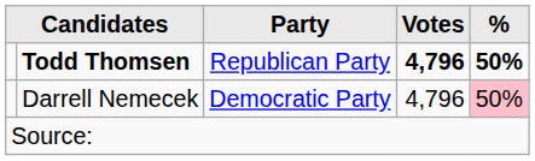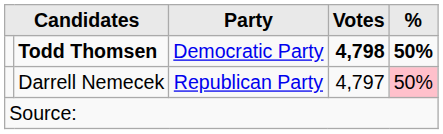 <table class=wikitable style="font-size:95%; text-align:right;">
 <tr>
 <th style="background-color:#E9E9E9" align=center colspan=2>Candidates</th>
 <th style="background-color:#E9E9E9" align=center>Party</th>
 <th style="background-color:#E9E9E9" align=center>Votes</th>
 <th style="background-color:#E9E9E9" align=center>%</th>
 </tr>
 <tr>
 <td></td>
 <td align=left><strong>Todd Thomsen</strong></td>
-<td align=center><a href='#'>Republican Party</a></td>
-<td><strong>4,796</strong></td>
+<td align=center><a href='#'>Democratic Party</a></td>
+<td><strong>4,798</strong></td>
 <td><strong>50%</strong></td>
 </tr>
 <tr>
 <td></td>
 <td align=left>Darrell Nemecek</td>
-<td align=center><a href='#'>Democratic Party</a></td>
-<td>4,796</td>
+<td align=center><a href='#'>Republican Party</a></td>
+<td>4,797</td>
 <td style="background: pink;">50%</td>
 </tr>
 <tr>
 <td align="left" colspan=6>Source: </td>
 </tr>
 </table>
